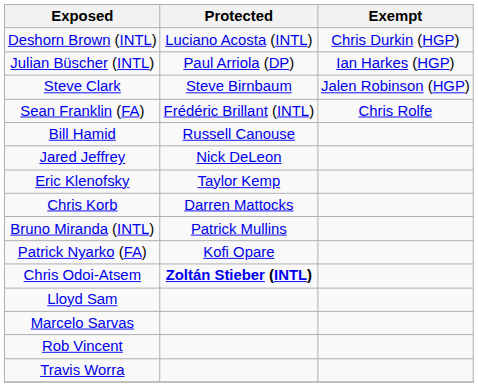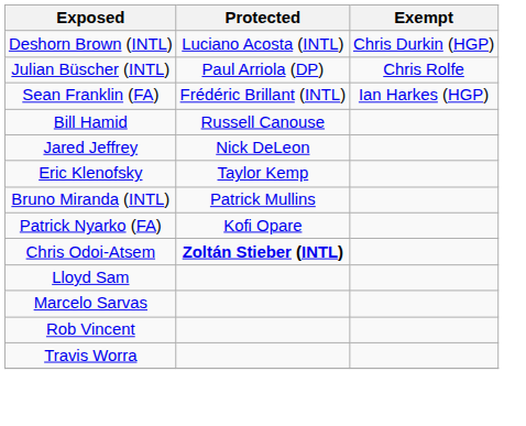 <table class="wikitable" style="text-align:center">
 <tr>
 <th>Exposed</th>
 <th>Protected</th>
 <th>Exempt</th>
 </tr>
 <tr>
 <td><a href='#'>Deshorn Brown</a> (<a href='#'>INTL</a>)</td>
 <td><a href='#'>Luciano Acosta</a> (<a href='#'>INTL</a>)</td>
 <td><a href='#'>Chris Durkin</a> (<a href='#'>HGP</a>)</td>
 </tr>
 <tr>
 <td><a href='#'>Julian Büscher</a> (<a href='#'>INTL</a>)</td>
 <td><a href='#'>Paul Arriola</a> (<a href='#'>DP</a>)</td>
-<td><a href='#'>Ian Harkes</a> (<a href='#'>HGP</a>)</td>
-</tr>
-<tr>
-<td><a href='#'>Steve Clark</a></td>
-<td><a href='#'>Steve Birnbaum</a></td>
-<td><a href='#'>Jalen Robinson</a> (<a href='#'>HGP</a>)</td>
+<td><a href='#'>Chris Rolfe</a></td>
 </tr>
 <tr>
 <td><a href='#'>Sean Franklin</a> (<a href='#'>FA</a>)</td>
 <td><a href='#'>Frédéric Brillant</a> (<a href='#'>INTL</a>)</td>
-<td><a href='#'>Chris Rolfe</a></td>
+<td><a href='#'>Ian Harkes</a> (<a href='#'>HGP</a>)</td>
 </tr>
 <tr>
 <td><a href='#'>Bill Hamid</a></td>
 <td><a href='#'>Russell Canouse</a></td>
 <td></td>
 </tr>
 <tr>
 <td><a href='#'>Jared Jeffrey</a></td>
 <td><a href='#'>Nick DeLeon</a></td>
 <td></td>
 </tr>
 <tr>
 <td><a href='#'>Eric Klenofsky</a></td>
 <td><a href='#'>Taylor Kemp</a></td>
-<td></td>
-</tr>
-<tr>
-<td><a href='#'>Chris Korb</a></td>
-<td><a href='#'>Darren Mattocks</a></td>
 <td></td>
 </tr>
 <tr>
 <td><a href='#'>Bruno Miranda</a> (<a href='#'>INTL</a>)</td>
 <td><a href='#'>Patrick Mullins</a></td>
 <td></td>
 </tr>
 <tr>
 <td><a href='#'>Patrick Nyarko</a> (<a href='#'>FA</a>)</td>
 <td><a href='#'>Kofi Opare</a></td>
 <td></td>
 </tr>
 <tr>
 <td><a href='#'>Chris Odoi-Atsem</a></td>
 <td><strong><a href='#'>Zoltán Stieber</a> (<a href='#'>INTL</a>)</strong></td>
 <td></td>
 </tr>
 <tr>
 <td><a href='#'>Lloyd Sam</a></td>
 <td></td>
 <td></td>
 </tr>
 <tr>
 <td><a href='#'>Marcelo Sarvas</a></td>
 <td></td>
 <td></td>
 </tr>
 <tr>
 <td><a href='#'>Rob Vincent</a></td>
 <td></td>
 <td></td>
 </tr>
 <tr>
 <td><a href='#'>Travis Worra</a></td>
 <td></td>
 <td></td>
 </tr>
 <tr>
 </tr>
 </table>
